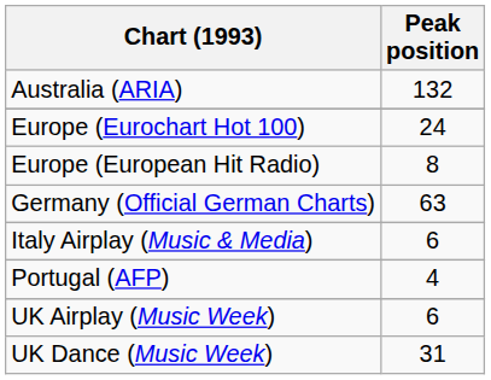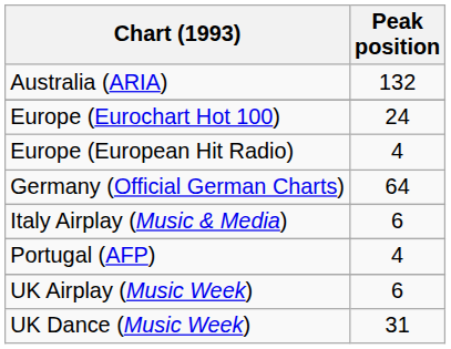 <table class="wikitable sortable">
 <tr>
 <th>Chart (1993)</th>
 <th>Peak<br>position</th>
 </tr>
 <tr>
 <td align="left">Australia (<a href='#'>ARIA</a>)</td>
 <td align="center">132</td>
 </tr>
 <tr>
 </tr>
 <tr>
 <td align="left">Europe (<a href='#'>Eurochart Hot 100</a>)</td>
 <td align="center">24</td>
 </tr>
 <tr>
 <td align="left">Europe (European Hit Radio)</td>
-<td align="center">8</td>
+<td align="center">4</td>
 </tr>
 <tr>
 <td align="left">Germany (<a href='#'>Official German Charts</a>)</td>
-<td align="center">63</td>
+<td align="center">64</td>
 </tr>
 <tr>
 </tr>
 <tr>
 <td align="left">Italy Airplay (<em><a href='#'>Music & Media</a></em>)</td>
 <td align="center">6</td>
 </tr>
 <tr>
 </tr>
 <tr>
 </tr>
 <tr>
 <td align="left">Portugal (<a href='#'>AFP</a>)</td>
 <td align="center">4</td>
 </tr>
 <tr>
 </tr>
 <tr>
 <td align="left">UK Airplay (<em><a href='#'>Music Week</a></em>)</td>
 <td align="center">6</td>
 </tr>
 <tr>
 <td align="left">UK Dance (<em><a href='#'>Music Week</a></em>)</td>
 <td align="center">31</td>
 </tr>
 </table>
